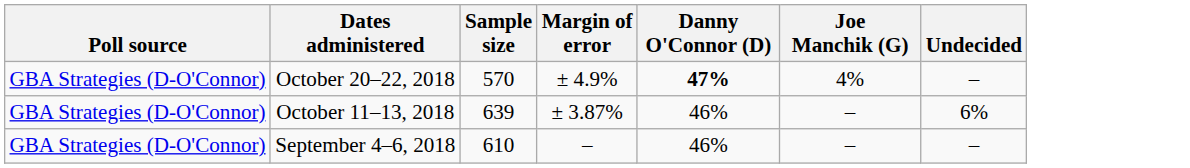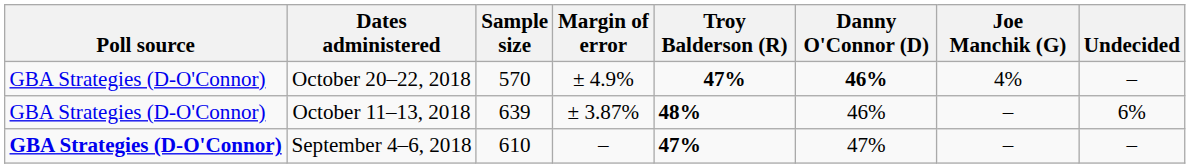 <table class="wikitable">
 <tr valign= bottom>
 <th>Poll source</th>
 <th>Dates<br>administered</th>
 <th>Sample<br>size</th>
 <th>Margin of<br>error</th>
+<th style="width:100px;">Troy<br>Balderson (R)</th>
 <th style="width:100px;">Danny<br>O'Connor (D)</th>
 <th style="width:100px;">Joe<br>Manchik (G)</th>
 <th>Undecided</th>
 </tr>
 <tr>
 <td><a href='#'>GBA Strategies (D-O'Connor)</a></td>
 <td align=center>October 20–22, 2018</td>
 <td align=center>570</td>
 <td align=center>± 4.9%</td>
 <td align=center><strong>47%</strong></td>
+<td align=center><strong>46%</strong></td>
 <td align=center>4%</td>
 <td align=center>–</td>
 </tr>
 <tr>
 <td><a href='#'>GBA Strategies (D-O'Connor)</a></td>
 <td align=center>October 11–13, 2018</td>
 <td align=center>639</td>
 <td align=center>± 3.87%</td>
+<td><strong>48%</strong></td>
 <td align=center>46%</td>
 <td align=center>–</td>
 <td align=center>6%</td>
 </tr>
 <tr>
-<td><a href='#'>GBA Strategies (D-O'Connor)</a></td>
+<td><strong><a href='#'>GBA Strategies (D-O'Connor)</a></strong></td>
 <td align=center>September 4–6, 2018</td>
 <td align=center>610</td>
 <td align=center>–</td>
-<td align=center>46%</td>
+<td><strong>47%</strong></td>
+<td align=center>47%</td>
 <td align=center>–</td>
 <td align=center>–</td>
 </tr>
 </table>
